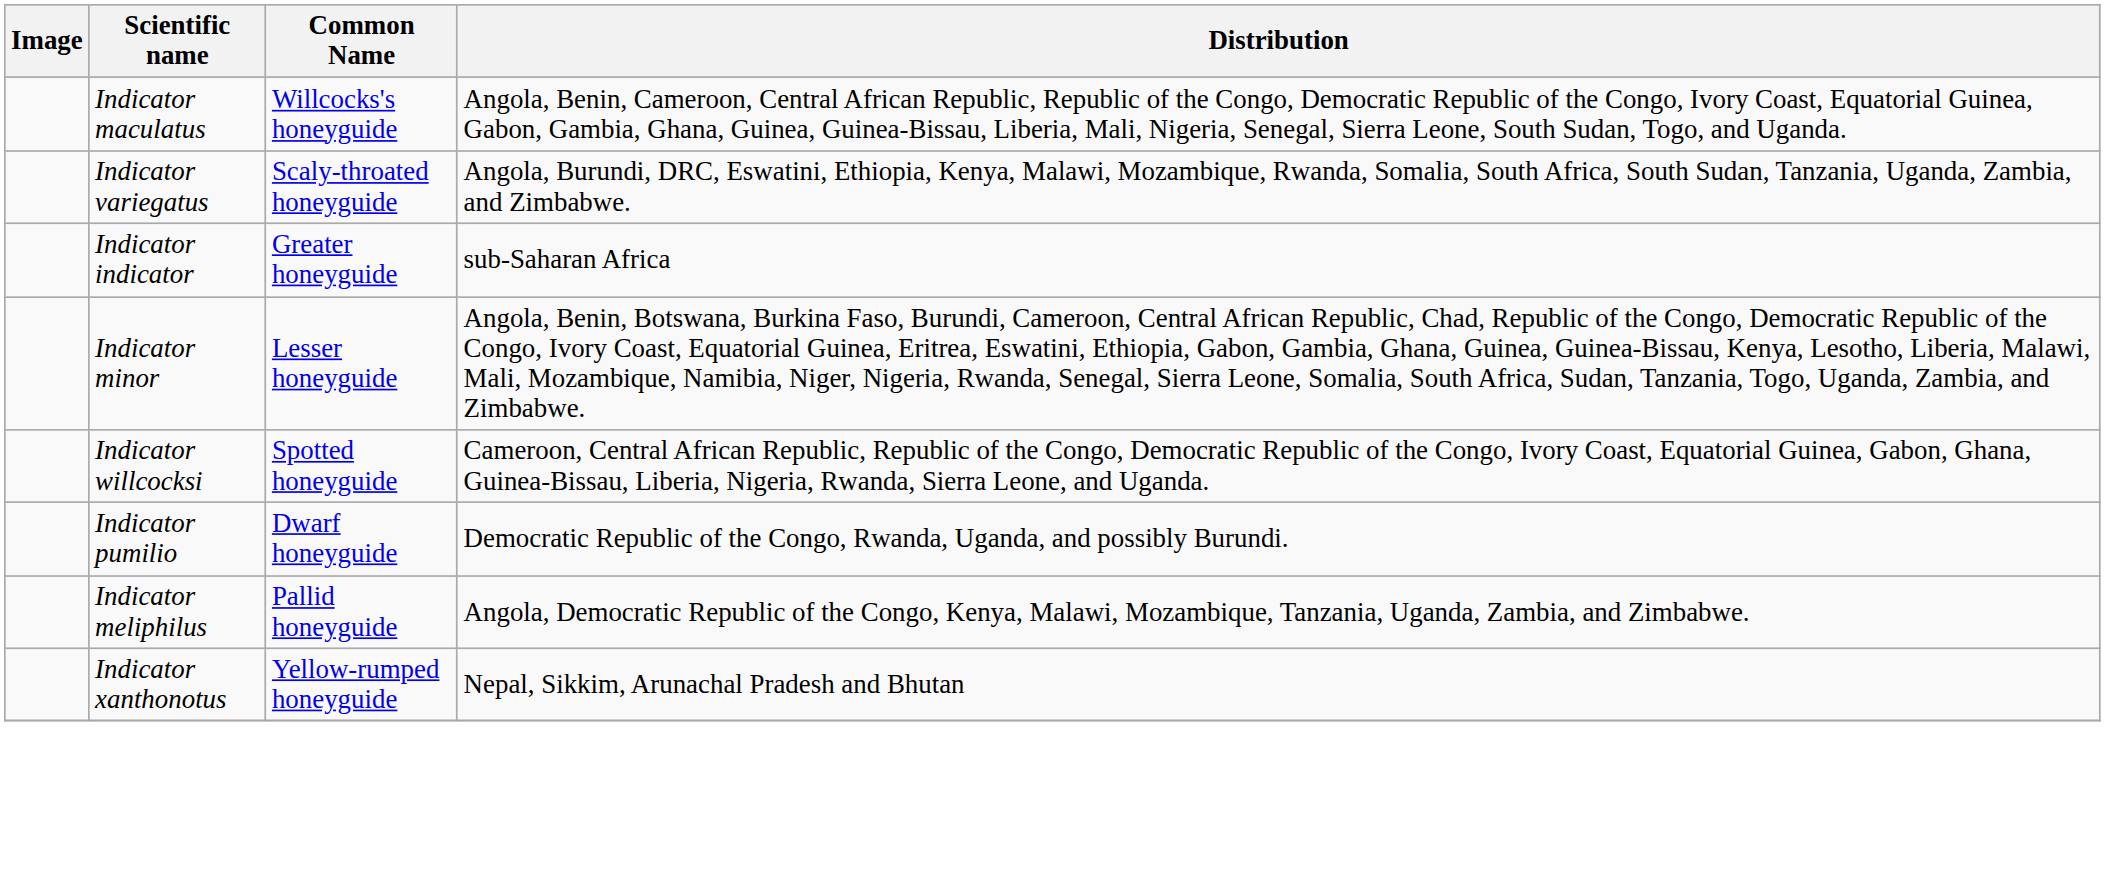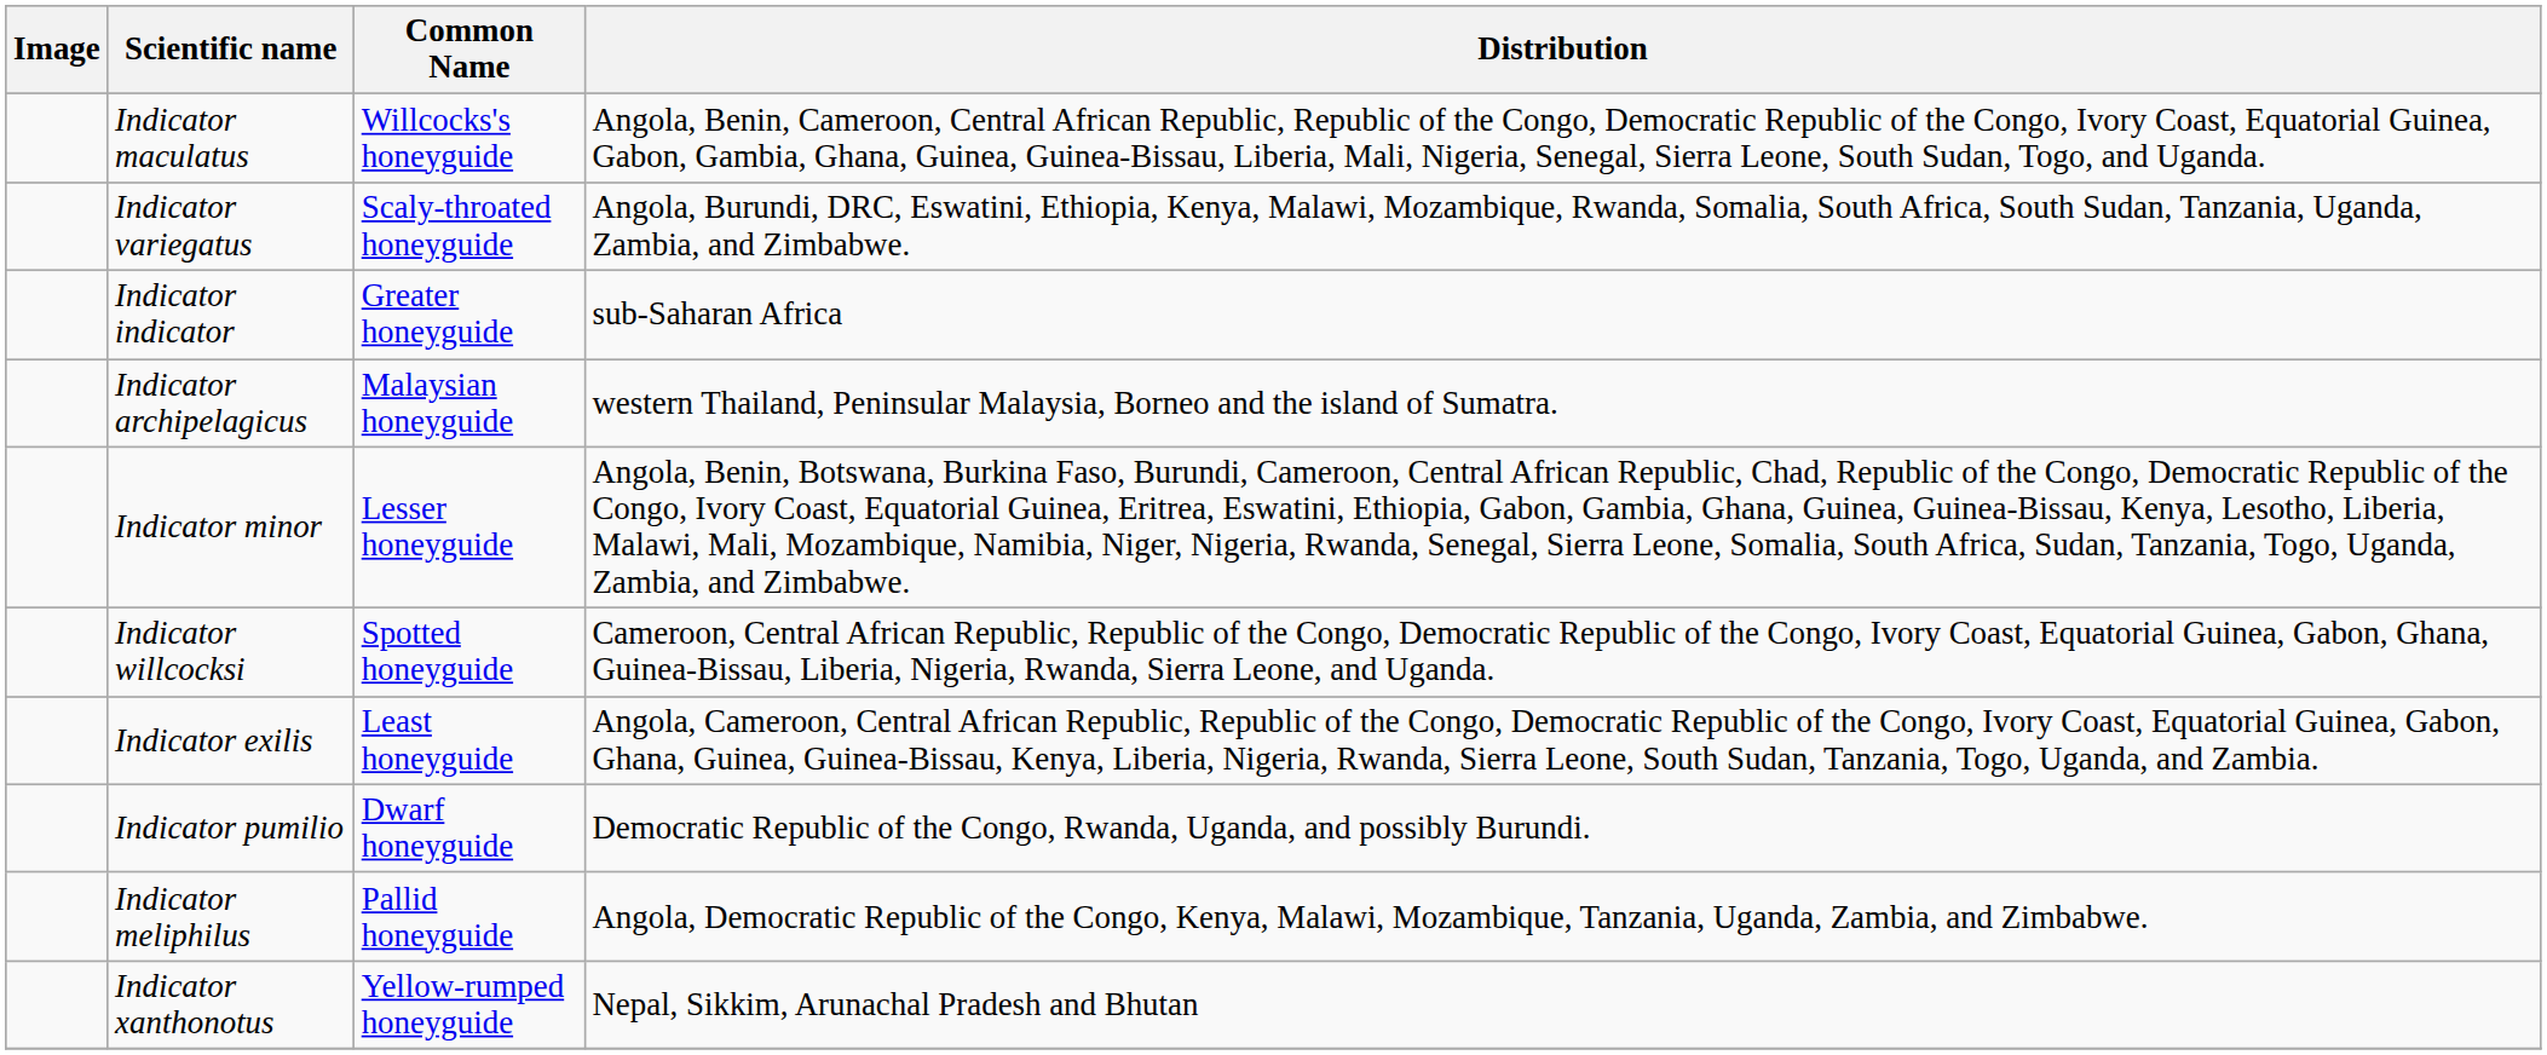 <table class="wikitable">
 <tr>
 <th>Image</th>
 <th>Scientific name</th>
 <th>Common Name</th>
 <th>Distribution</th>
 </tr>
 <tr>
 <td></td>
 <td><em>Indicator maculatus</em></td>
 <td><a href='#'>Willcocks's honeyguide</a></td>
 <td>Angola, Benin, Cameroon, Central African Republic, Republic of the Congo, Democratic Republic of the Congo, Ivory Coast, Equatorial Guinea, Gabon, Gambia, Ghana, Guinea, Guinea-Bissau, Liberia, Mali, Nigeria, Senegal, Sierra Leone, South Sudan, Togo, and Uganda.</td>
 </tr>
 <tr>
 <td></td>
 <td><em>Indicator variegatus</em></td>
 <td><a href='#'>Scaly-throated honeyguide</a></td>
 <td>Angola, Burundi, DRC, Eswatini, Ethiopia, Kenya, Malawi, Mozambique, Rwanda, Somalia, South Africa, South Sudan, Tanzania, Uganda, Zambia, and Zimbabwe.</td>
 </tr>
 <tr>
 <td></td>
 <td><em>Indicator indicator</em></td>
 <td><a href='#'>Greater honeyguide</a></td>
 <td>sub-Saharan Africa</td>
 </tr>
 <tr>
 <td></td>
+<td><em>Indicator archipelagicus</em></td>
+<td><a href='#'>Malaysian honeyguide</a></td>
+<td>western Thailand, Peninsular Malaysia, Borneo and the island of Sumatra.</td>
+</tr>
+<tr>
+<td></td>
 <td><em>Indicator minor</em></td>
 <td><a href='#'>Lesser honeyguide</a></td>
 <td>Angola, Benin, Botswana, Burkina Faso, Burundi, Cameroon, Central African Republic, Chad, Republic of the Congo, Democratic Republic of the Congo, Ivory Coast, Equatorial Guinea, Eritrea, Eswatini, Ethiopia, Gabon, Gambia, Ghana, Guinea, Guinea-Bissau, Kenya, Lesotho, Liberia, Malawi, Mali, Mozambique, Namibia, Niger, Nigeria, Rwanda, Senegal, Sierra Leone, Somalia, South Africa, Sudan, Tanzania, Togo, Uganda, Zambia, and Zimbabwe.</td>
 </tr>
 <tr>
 <td></td>
 <td><em>Indicator willcocksi</em></td>
 <td><a href='#'>Spotted honeyguide</a></td>
 <td>Cameroon, Central African Republic, Republic of the Congo, Democratic Republic of the Congo, Ivory Coast, Equatorial Guinea, Gabon, Ghana, Guinea-Bissau, Liberia, Nigeria, Rwanda, Sierra Leone, and Uganda.</td>
+</tr>
+<tr>
+<td></td>
+<td><em>Indicator exilis</em></td>
+<td><a href='#'>Least honeyguide</a></td>
+<td>Angola, Cameroon, Central African Republic, Republic of the Congo, Democratic Republic of the Congo, Ivory Coast, Equatorial Guinea, Gabon, Ghana, Guinea, Guinea-Bissau, Kenya, Liberia, Nigeria, Rwanda, Sierra Leone, South Sudan, Tanzania, Togo, Uganda, and Zambia.</td>
 </tr>
 <tr>
 <td></td>
 <td><em>Indicator pumilio</em></td>
 <td><a href='#'>Dwarf honeyguide</a></td>
 <td>Democratic Republic of the Congo, Rwanda, Uganda, and possibly Burundi.</td>
 </tr>
 <tr>
 <td></td>
 <td><em>Indicator meliphilus</em></td>
 <td><a href='#'>Pallid honeyguide</a></td>
 <td>Angola, Democratic Republic of the Congo, Kenya, Malawi, Mozambique, Tanzania, Uganda, Zambia, and Zimbabwe.</td>
 </tr>
 <tr>
 <td></td>
 <td><em>Indicator xanthonotus</em></td>
 <td><a href='#'>Yellow-rumped honeyguide</a></td>
 <td>Nepal, Sikkim, Arunachal Pradesh and Bhutan</td>
 </tr>
 <tr>
 </tr>
 </table>
